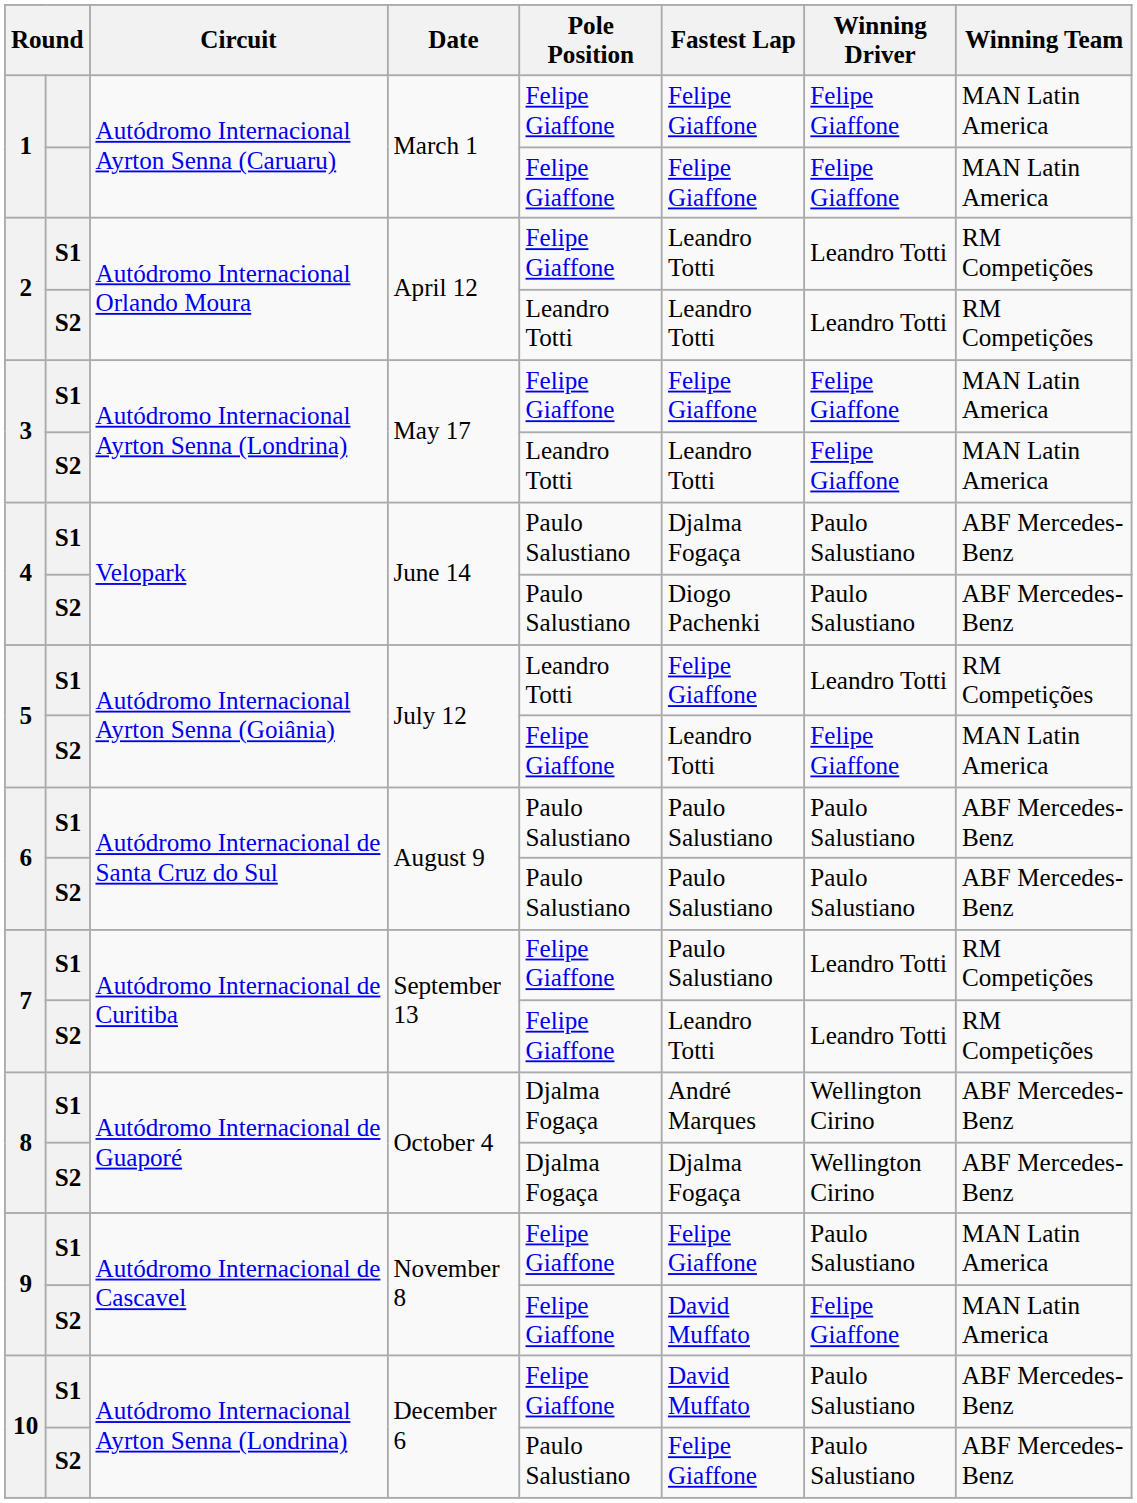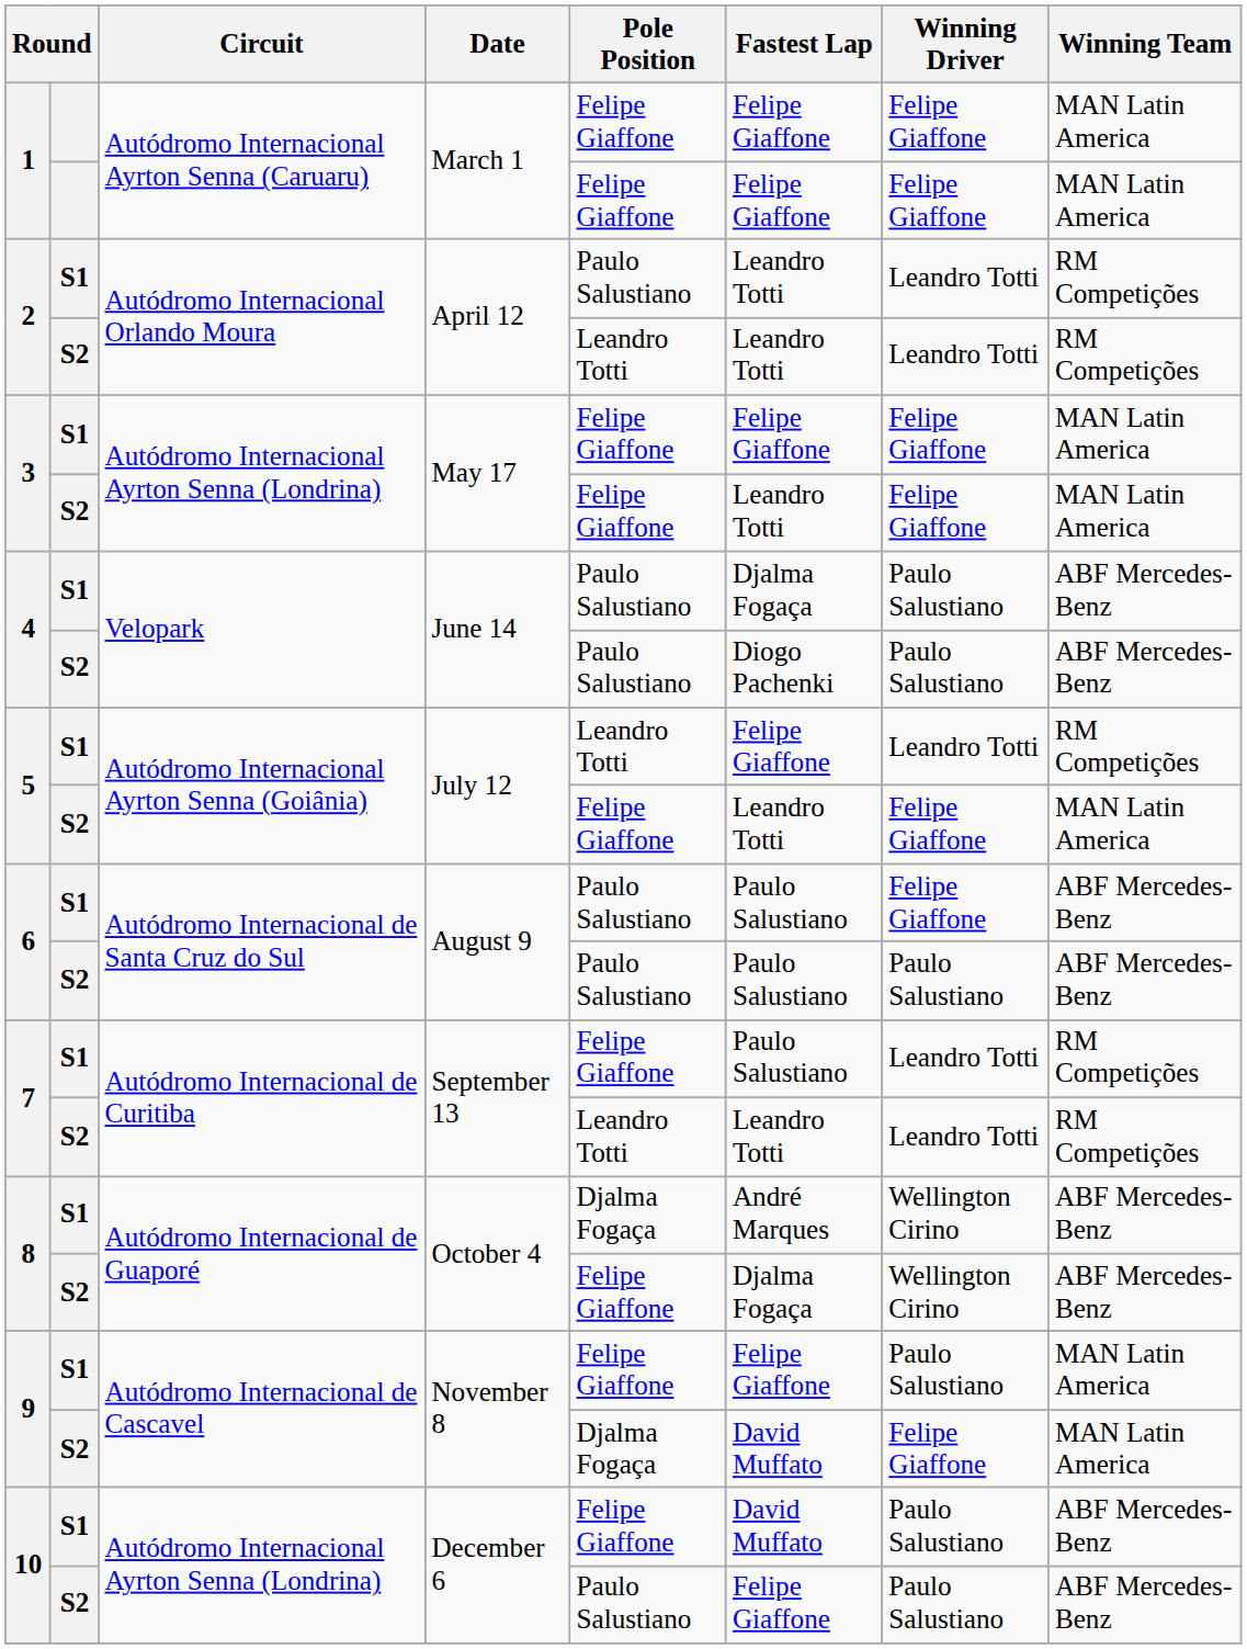 <table class="wikitable" style="font-size: 85%;">
 <tr>
 <th colspan=2>Round</th>
 <th>Circuit</th>
 <th>Date</th>
 <th>Pole Position</th>
 <th>Fastest Lap</th>
 <th>Winning Driver</th>
 <th>Winning Team</th>
 </tr>
 <tr>
 <th rowspan=2>1</th>
 <th></th>
 <td rowspan=2><a href='#'>Autódromo Internacional Ayrton Senna (Caruaru)</a></td>
 <td rowspan=2>March 1</td>
 <td><a href='#'>Felipe Giaffone</a></td>
 <td><a href='#'>Felipe Giaffone</a></td>
 <td><a href='#'>Felipe Giaffone</a></td>
 <td>MAN Latin America</td>
 </tr>
 <tr>
 <th></th>
 <td><a href='#'>Felipe Giaffone</a></td>
 <td><a href='#'>Felipe Giaffone</a></td>
 <td><a href='#'>Felipe Giaffone</a></td>
 <td>MAN Latin America</td>
 </tr>
 <tr>
 <th rowspan=2>2</th>
 <th>S1</th>
 <td rowspan=2><a href='#'>Autódromo Internacional Orlando Moura</a></td>
 <td rowspan=2>April 12</td>
-<td><a href='#'>Felipe Giaffone</a></td>
+<td>Paulo Salustiano</td>
 <td>Leandro Totti</td>
 <td>Leandro Totti</td>
 <td>RM Competições</td>
 </tr>
 <tr>
 <th>S2</th>
 <td>Leandro Totti</td>
 <td>Leandro Totti</td>
 <td>Leandro Totti</td>
 <td>RM Competições</td>
 </tr>
 <tr>
 <th rowspan=2>3</th>
 <th>S1</th>
 <td rowspan=2><a href='#'>Autódromo Internacional Ayrton Senna (Londrina)</a></td>
 <td rowspan=2>May 17</td>
 <td><a href='#'>Felipe Giaffone</a></td>
 <td><a href='#'>Felipe Giaffone</a></td>
 <td><a href='#'>Felipe Giaffone</a></td>
 <td>MAN Latin America</td>
 </tr>
 <tr>
 <th>S2</th>
-<td>Leandro Totti</td>
+<td><a href='#'>Felipe Giaffone</a></td>
 <td>Leandro Totti</td>
 <td><a href='#'>Felipe Giaffone</a></td>
 <td>MAN Latin America</td>
 </tr>
 <tr>
 <th rowspan=2>4</th>
 <th>S1</th>
 <td rowspan=2><a href='#'>Velopark</a></td>
 <td rowspan=2>June 14</td>
 <td>Paulo Salustiano</td>
 <td>Djalma Fogaça</td>
 <td>Paulo Salustiano</td>
 <td>ABF Mercedes-Benz</td>
 </tr>
 <tr>
 <th>S2</th>
 <td>Paulo Salustiano</td>
 <td>Diogo Pachenki</td>
 <td>Paulo Salustiano</td>
 <td>ABF Mercedes-Benz</td>
 </tr>
 <tr>
 <th rowspan=2>5</th>
 <th>S1</th>
 <td rowspan=2><a href='#'>Autódromo Internacional Ayrton Senna (Goiânia)</a></td>
 <td rowspan=2>July 12</td>
 <td>Leandro Totti</td>
 <td><a href='#'>Felipe Giaffone</a></td>
 <td>Leandro Totti</td>
 <td>RM Competições</td>
 </tr>
 <tr>
 <th>S2</th>
 <td><a href='#'>Felipe Giaffone</a></td>
 <td>Leandro Totti</td>
 <td><a href='#'>Felipe Giaffone</a></td>
 <td>MAN Latin America</td>
 </tr>
 <tr>
 <th rowspan=2>6</th>
 <th>S1</th>
 <td rowspan=2><a href='#'>Autódromo Internacional de Santa Cruz do Sul</a></td>
 <td rowspan=2>August 9</td>
 <td>Paulo Salustiano</td>
 <td>Paulo Salustiano</td>
-<td>Paulo Salustiano</td>
+<td><a href='#'>Felipe Giaffone</a></td>
 <td>ABF Mercedes-Benz</td>
 </tr>
 <tr>
 <th>S2</th>
 <td>Paulo Salustiano</td>
 <td>Paulo Salustiano</td>
 <td>Paulo Salustiano</td>
 <td>ABF Mercedes-Benz</td>
 </tr>
 <tr>
 <th rowspan=2>7</th>
 <th>S1</th>
 <td rowspan=2><a href='#'>Autódromo Internacional de Curitiba</a></td>
 <td rowspan=2>September 13</td>
 <td><a href='#'>Felipe Giaffone</a></td>
 <td>Paulo Salustiano</td>
 <td>Leandro Totti</td>
 <td>RM Competições</td>
 </tr>
 <tr>
 <th>S2</th>
-<td><a href='#'>Felipe Giaffone</a></td>
+<td>Leandro Totti</td>
 <td>Leandro Totti</td>
 <td>Leandro Totti</td>
 <td>RM Competições</td>
 </tr>
 <tr>
 <th rowspan=2>8</th>
 <th>S1</th>
 <td rowspan=2><a href='#'>Autódromo Internacional de Guaporé</a></td>
 <td rowspan=2>October 4</td>
 <td>Djalma Fogaça</td>
 <td>André Marques</td>
 <td>Wellington Cirino</td>
 <td>ABF Mercedes-Benz</td>
 </tr>
 <tr>
 <th>S2</th>
-<td>Djalma Fogaça</td>
+<td><a href='#'>Felipe Giaffone</a></td>
 <td>Djalma Fogaça</td>
 <td>Wellington Cirino</td>
 <td>ABF Mercedes-Benz</td>
 </tr>
 <tr>
 <th rowspan=2>9</th>
 <th>S1</th>
 <td rowspan=2><a href='#'>Autódromo Internacional de Cascavel</a></td>
 <td rowspan=2>November 8</td>
 <td><a href='#'>Felipe Giaffone</a></td>
 <td><a href='#'>Felipe Giaffone</a></td>
 <td>Paulo Salustiano</td>
 <td>MAN Latin America</td>
 </tr>
 <tr>
 <th>S2</th>
-<td><a href='#'>Felipe Giaffone</a></td>
+<td>Djalma Fogaça</td>
 <td><a href='#'>David Muffato</a></td>
 <td><a href='#'>Felipe Giaffone</a></td>
 <td>MAN Latin America</td>
 </tr>
 <tr>
 <th rowspan=2>10</th>
 <th>S1</th>
 <td rowspan=2><a href='#'>Autódromo Internacional Ayrton Senna (Londrina)</a></td>
 <td rowspan=2>December 6</td>
 <td><a href='#'>Felipe Giaffone</a></td>
 <td><a href='#'>David Muffato</a></td>
 <td>Paulo Salustiano</td>
 <td>ABF Mercedes-Benz</td>
 </tr>
 <tr>
 <th>S2</th>
 <td>Paulo Salustiano</td>
 <td><a href='#'>Felipe Giaffone</a></td>
 <td>Paulo Salustiano</td>
 <td>ABF Mercedes-Benz</td>
 </tr>
 </table>
